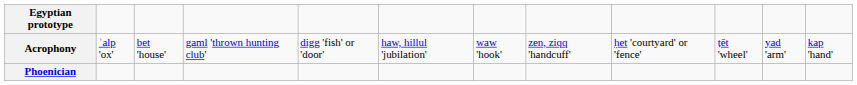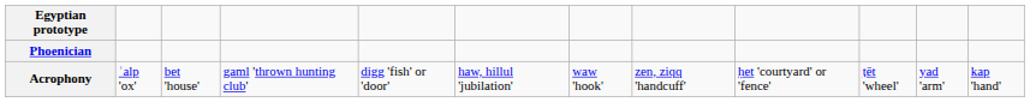 <table class=wikitable>
 <tr>
 <th scope="row">Egyptian prototype</th>
+<td></td>
+<td></td>
+<td></td>
+<td></td>
+<td></td>
+<td></td>
+<td></td>
+<td></td>
+<td></td>
+<td></td>
+<td></td>
+</tr>
+<tr>
+<th scope="row"><a href='#'>Phoenician</a></th>
 <td></td>
 <td></td>
 <td></td>
 <td></td>
 <td></td>
 <td></td>
 <td></td>
 <td></td>
 <td></td>
 <td></td>
 <td></td>
 </tr>
 <tr>
 <th scope="row">Acrophony</th>
 <td><a href='#'>ʾalp</a> 'ox'</td>
 <td><a href='#'>bet</a> 'house'</td>
 <td><a href='#'>gaml</a> '<a href='#'>thrown hunting club</a>'</td>
 <td><a href='#'>digg</a> 'fish' or 'door'</td>
 <td><a href='#'>haw, hillul</a> 'jubilation'</td>
 <td><a href='#'>waw</a> 'hook'</td>
 <td><a href='#'>zen, ziqq</a> 'handcuff'</td>
 <td><a href='#'>ḥet</a> 'courtyard' or 'fence'</td>
 <td><a href='#'>ṭēt</a> 'wheel'</td>
 <td><a href='#'>yad</a> 'arm'</td>
 <td><a href='#'>kap</a> 'hand'</td>
 </tr>
-<tr>
-<th scope="row"><a href='#'>Phoenician</a></th>
-<td></td>
-<td></td>
-<td></td>
-<td></td>
-<td></td>
-<td></td>
-<td></td>
-<td></td>
-<td></td>
-<td></td>
-<td></td>
-</tr>
 </table>
